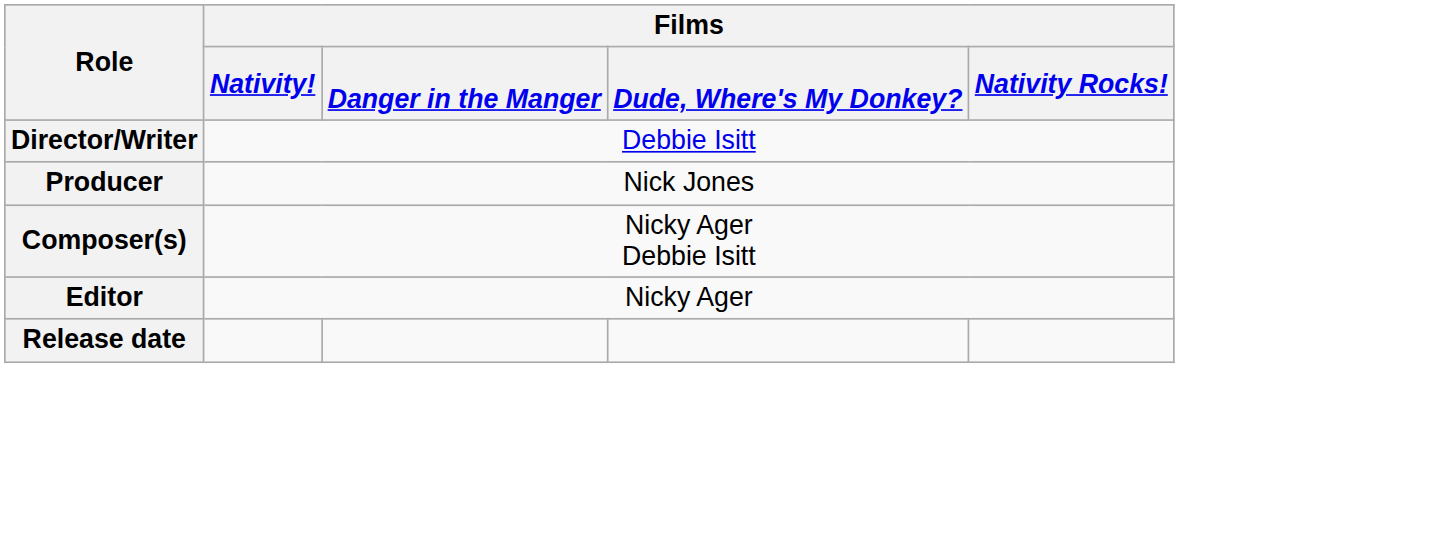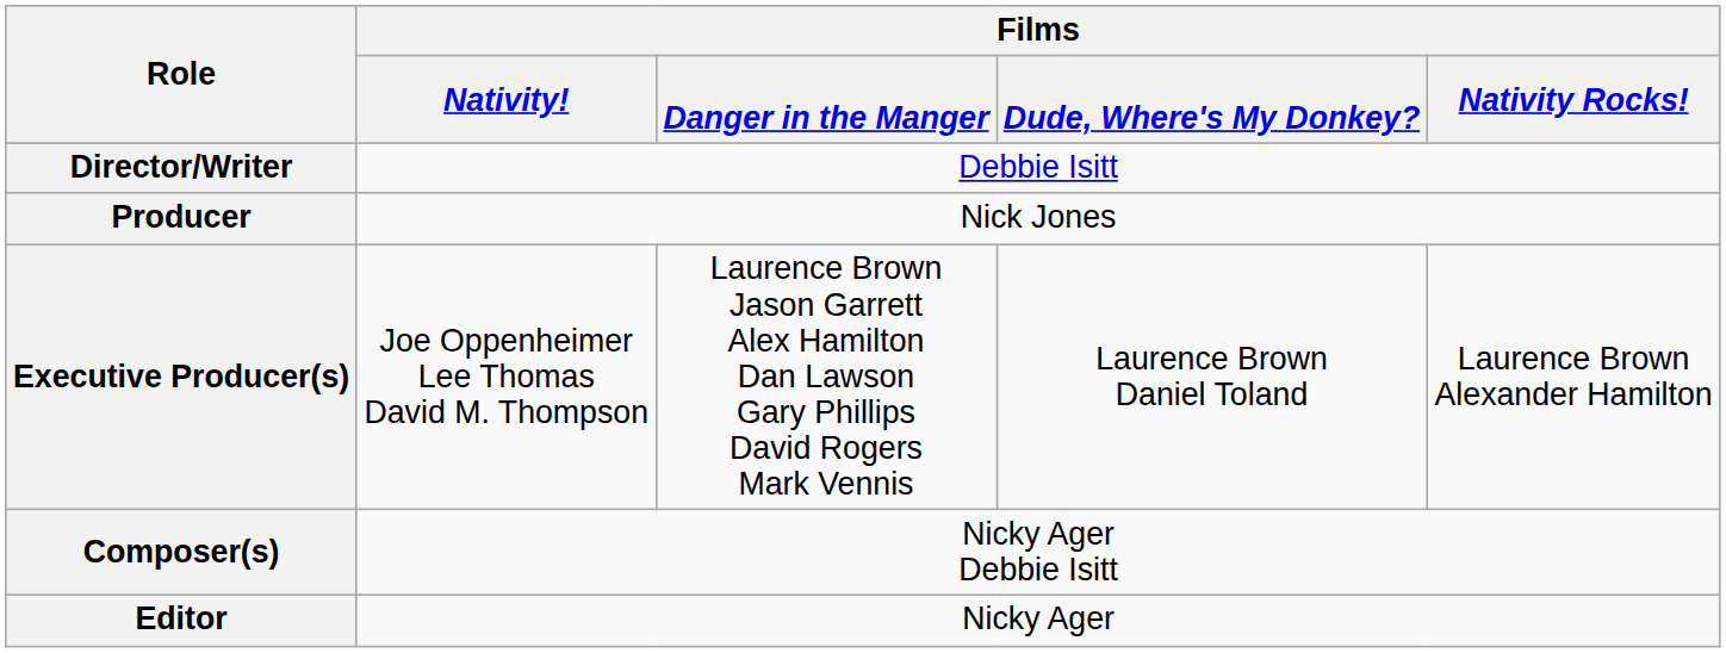 <table class="wikitable" style="text-align:center; font-size:100%;">
 <tr>
 <th rowspan="2">Role</th>
 <th colspan="4">Films</th>
 </tr>
 <tr>
 <th><em><a href='#'>Nativity!</a></em></th>
 <th><em><a href='#'><br>Danger in the Manger</a></em></th>
 <th><em><a href='#'><br>Dude, Where's My Donkey?</a></em></th>
 <th><em><a href='#'>Nativity Rocks!</a></em></th>
 </tr>
 <tr>
 <th>Director/Writer</th>
 <td colspan="4"><a href='#'>Debbie Isitt</a></td>
 </tr>
 <tr>
 <th>Producer</th>
 <td colspan="4">Nick Jones</td>
 </tr>
 <tr>
+<th>Executive Producer(s)</th>
+<td>Joe Oppenheimer<br>Lee Thomas<br>David M. Thompson</td>
+<td>Laurence Brown<br>Jason Garrett<br>Alex Hamilton<br>Dan Lawson<br>Gary Phillips<br>David Rogers<br>Mark Vennis</td>
+<td>Laurence Brown<br>Daniel Toland</td>
+<td>Laurence Brown<br>Alexander Hamilton</td>
+</tr>
+<tr>
 <th>Composer(s)</th>
 <td colspan="4">Nicky Ager <br>Debbie Isitt</td>
 </tr>
 <tr>
 <th>Editor</th>
 <td colspan="4">Nicky Ager</td>
 </tr>
-<tr>
-<th>Release date</th>
-<td></td>
-<td></td>
-<td></td>
-<td></td>
-</tr>
 </table>
